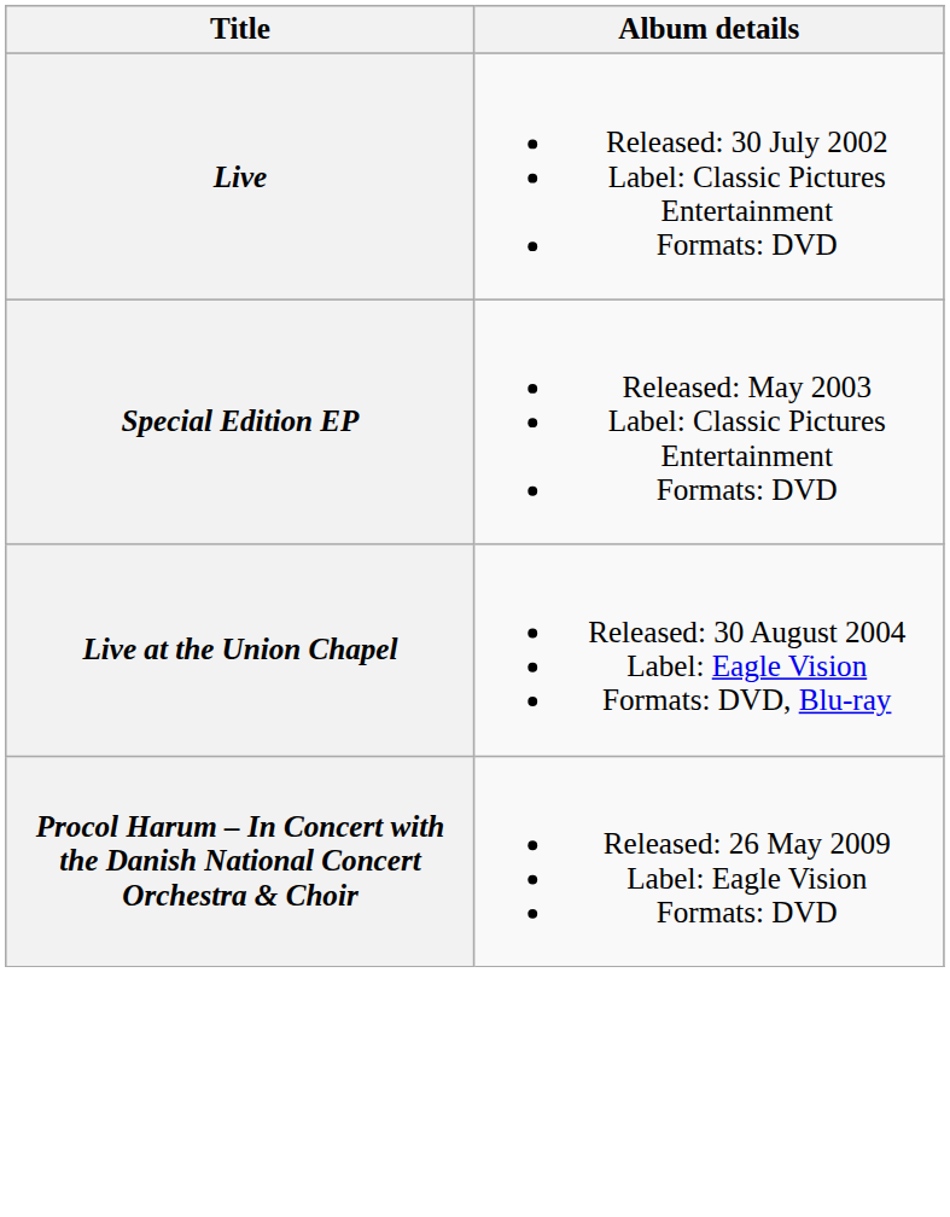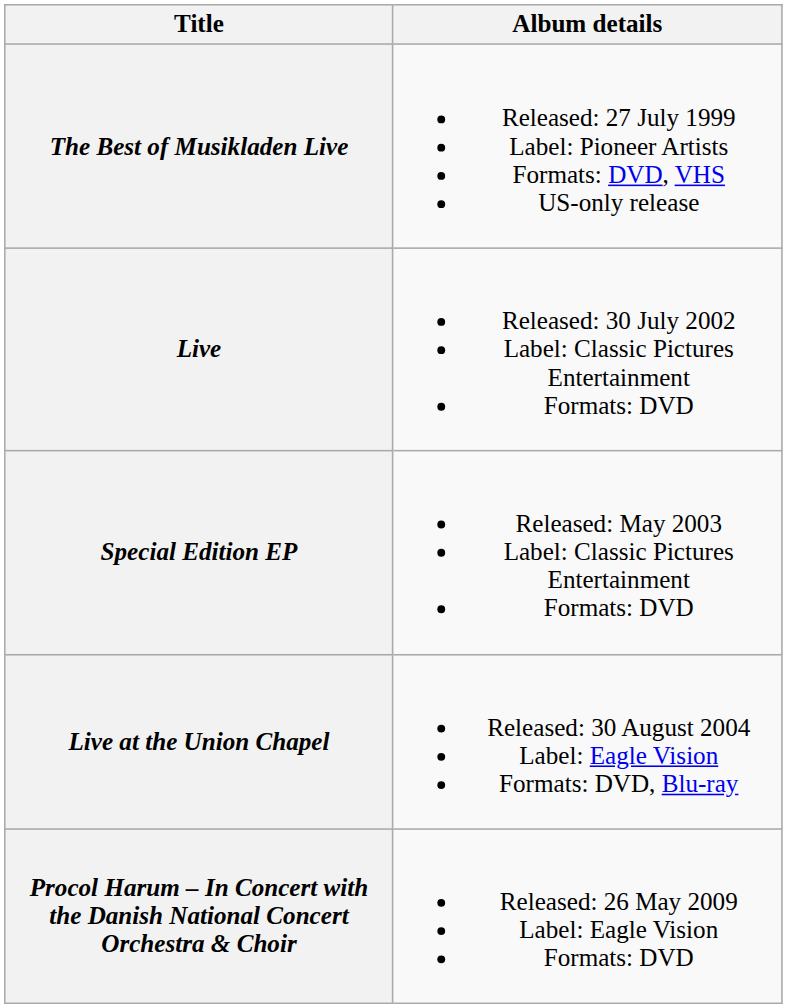 <table class="wikitable plainrowheaders" style="text-align:center;">
 <tr>
 <th scope="col" style="width:15em;">Title</th>
 <th scope="col" style="width:15em;">Album details</th>
+</tr>
+<tr>
+<th scope="row"><em>The Best of Musikladen Live</em></th>
+<td><br><ul><li>Released: 27 July 1999</li><li>Label: Pioneer Artists</li><li>Formats: <a href='#'>DVD</a>, <a href='#'>VHS</a></li><li>US-only release</li></ul></td>
 </tr>
 <tr>
 <th scope="row"><em>Live</em></th>
 <td><br><ul><li>Released: 30 July 2002</li><li>Label: Classic Pictures Entertainment</li><li>Formats: DVD</li></ul></td>
 </tr>
 <tr>
 <th scope="row"><em>Special Edition EP</em></th>
 <td><br><ul><li>Released: May 2003</li><li>Label: Classic Pictures Entertainment</li><li>Formats: DVD</li></ul></td>
 </tr>
 <tr>
 <th scope="row"><em>Live at the Union Chapel</em></th>
 <td><br><ul><li>Released: 30 August 2004</li><li>Label: <a href='#'>Eagle Vision</a></li><li>Formats: DVD, <a href='#'>Blu-ray</a></li></ul></td>
 </tr>
 <tr>
 <th scope="row"><em>Procol Harum – In Concert with the Danish National Concert Orchestra & Choir</em></th>
 <td><br><ul><li>Released: 26 May 2009</li><li>Label: Eagle Vision</li><li>Formats: DVD</li></ul></td>
 </tr>
 </table>
